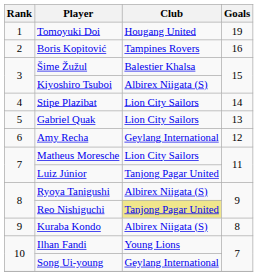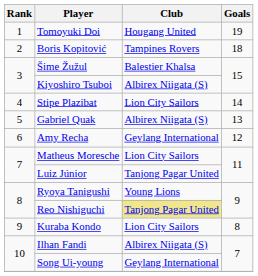 <table class="wikitable plainrowheaders sortable" style="font-size:95%">
 <tr>
 <th>Rank</th>
 <th>Player</th>
 <th>Club</th>
 <th>Goals</th>
 </tr>
 <tr>
 <td align="center" rowspan="1">1</td>
 <td align="left"> <a href='#'>Tomoyuki Doi</a></td>
 <td align="left"><a href='#'>Hougang United</a></td>
 <td align="center" rowspan="1">19</td>
 </tr>
 <tr>
 <td align="center" rowspan="1">2</td>
 <td align="left"> <a href='#'>Boris Kopitović</a></td>
 <td align="left"><a href='#'>Tampines Rovers</a></td>
-<td align="center" rowspan="1">16</td>
+<td align="center" rowspan="1">18</td>
 </tr>
 <tr>
 <td align="center" rowspan="2">3</td>
 <td align="left"> <a href='#'>Šime Žužul</a></td>
 <td align="left"><a href='#'>Balestier Khalsa</a></td>
 <td align="center" rowspan="2">15</td>
 </tr>
 <tr>
 <td align="left"> <a href='#'>Kiyoshiro Tsuboi</a></td>
 <td align="left"><a href='#'>Albirex Niigata (S)</a></td>
 </tr>
 <tr>
 <td align="center" rowspan="1">4</td>
 <td align="left"> <a href='#'>Stipe Plazibat</a></td>
 <td align="left"><a href='#'>Lion City Sailors</a></td>
 <td align="center" rowspan="1">14</td>
 </tr>
 <tr>
 <td align="center" rowspan="1">5</td>
 <td align="left"> <a href='#'>Gabriel Quak</a></td>
-<td align="left"><a href='#'>Lion City Sailors</a></td>
+<td align="left"><a href='#'>Albirex Niigata (S)</a></td>
 <td align="center" rowspan="1">13</td>
 </tr>
 <tr>
 <td align="center" rowspan="1">6</td>
 <td align="left"> <a href='#'>Amy Recha</a></td>
 <td align="left"><a href='#'>Geylang International</a></td>
 <td align="center" rowspan="1">12</td>
 </tr>
 <tr>
 <td align="center" rowspan="2">7</td>
 <td align="left"> <a href='#'>Matheus Moresche</a></td>
 <td align="left"><a href='#'>Lion City Sailors</a></td>
 <td align="center" rowspan="2">11</td>
 </tr>
 <tr>
 <td align="left"> <a href='#'>Luiz Júnior</a></td>
 <td align="left"><a href='#'>Tanjong Pagar United</a></td>
 </tr>
 <tr>
 <td align="center" rowspan="2">8</td>
 <td align="left"> <a href='#'>Ryoya Tanigushi</a></td>
-<td align="left"><a href='#'>Albirex Niigata (S)</a></td>
+<td align="left"><a href='#'>Young Lions</a></td>
 <td align="center" rowspan="2">9</td>
 </tr>
 <tr>
 <td align="left"> <a href='#'>Reo Nishiguchi</a></td>
 <td align="left" style="background: khaki;"><a href='#'>Tanjong Pagar United</a></td>
 </tr>
 <tr>
 <td align="center" rowspan="1">9</td>
 <td align="left"> <a href='#'>Kuraba Kondo</a></td>
-<td align="left"><a href='#'>Albirex Niigata (S)</a></td>
+<td align="left"><a href='#'>Lion City Sailors</a></td>
 <td align="center" rowspan="1">8</td>
 </tr>
 <tr>
 <td align="center" rowspan="2">10</td>
 <td align="left"> <a href='#'>Ilhan Fandi</a></td>
-<td align="left"><a href='#'>Young Lions</a></td>
+<td align="left"><a href='#'>Albirex Niigata (S)</a></td>
 <td align="center" rowspan="2">7</td>
 </tr>
 <tr>
 <td align="left"> <a href='#'>Song Ui-young</a></td>
 <td align="left"><a href='#'>Geylang International</a></td>
 </tr>
 <tr>
 </tr>
 </table>
